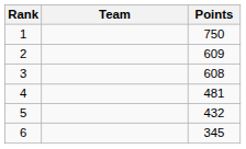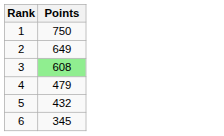 <table class="wikitable" style="text-align:center;">
 <tr>
 <th width=40>Rank</th>
-<th width=180>Team</th>
 <th width=60>Points</th>
 </tr>
 <tr>
 <td>1</td>
-<td align=left></td>
 <td>750</td>
 </tr>
 <tr>
 <td>2</td>
-<td align=left></td>
-<td>609</td>
+<td>649</td>
 </tr>
 <tr>
 <td>3</td>
-<td align=left></td>
-<td>608</td>
+<td style="background: lightgreen;">608</td>
 </tr>
 <tr>
 <td>4</td>
-<td align=left></td>
-<td>481</td>
+<td>479</td>
 </tr>
 <tr>
 <td>5</td>
-<td align=left></td>
 <td>432</td>
 </tr>
 <tr>
 <td>6</td>
-<td align=left></td>
 <td>345</td>
 </tr>
 </table>
